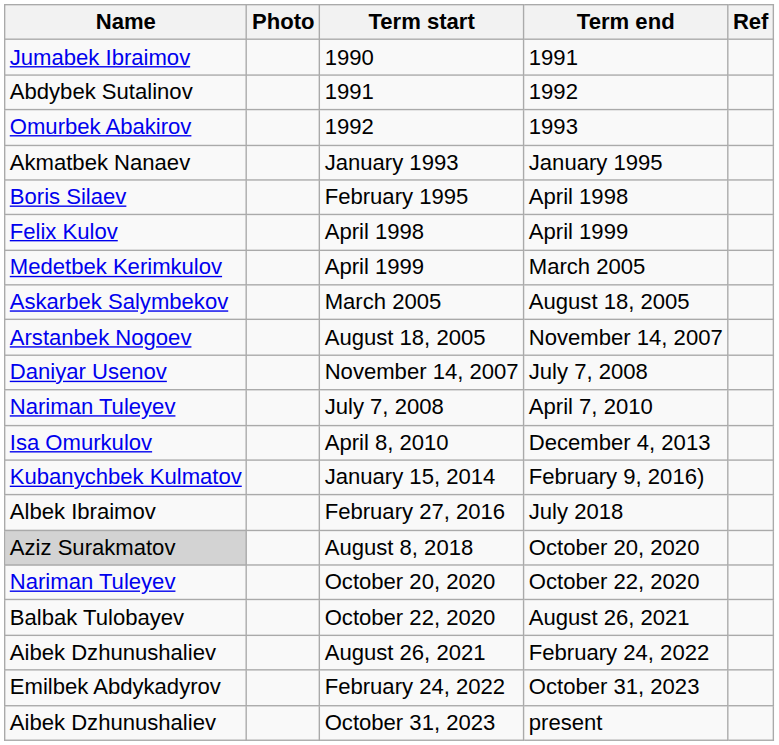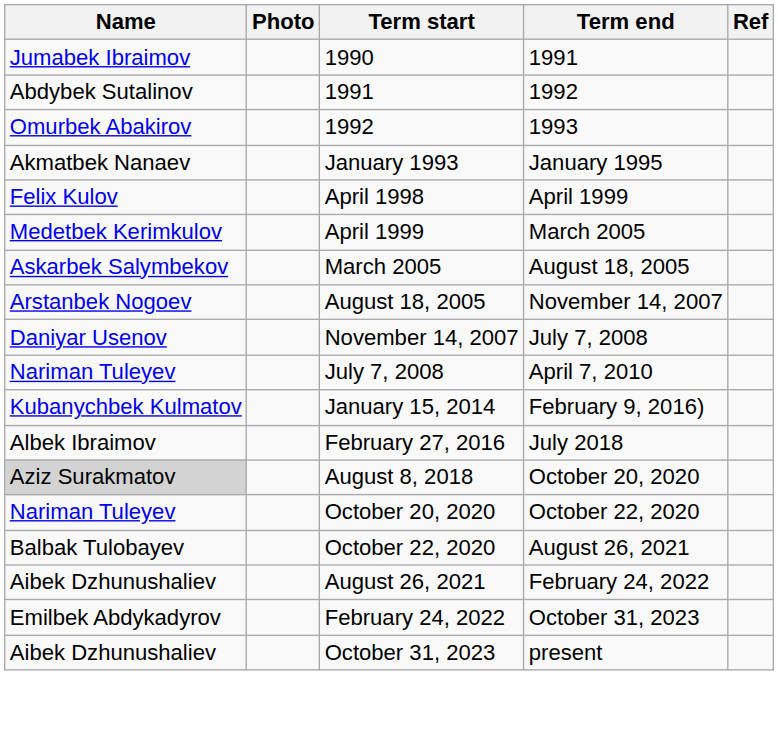 <table class="wikitable">
 <tr>
 <th>Name</th>
 <th>Photo</th>
 <th>Term start</th>
 <th>Term end</th>
 <th>Ref</th>
 </tr>
 <tr>
 <td><a href='#'>Jumabek Ibraimov</a></td>
 <td></td>
 <td>1990</td>
 <td>1991</td>
 <td></td>
 </tr>
 <tr>
 <td>Abdybek Sutalinov</td>
 <td></td>
 <td>1991</td>
 <td>1992</td>
 <td></td>
 </tr>
 <tr>
 <td><a href='#'>Omurbek Abakirov</a></td>
 <td></td>
 <td>1992</td>
 <td>1993</td>
 <td></td>
 </tr>
 <tr>
 <td>Akmatbek Nanaev</td>
 <td></td>
 <td>January 1993</td>
 <td>January 1995</td>
-<td></td>
-</tr>
-<tr>
-<td><a href='#'>Boris Silaev</a></td>
-<td></td>
-<td>February 1995</td>
-<td>April 1998</td>
 <td></td>
 </tr>
 <tr>
 <td><a href='#'>Felix Kulov</a></td>
 <td></td>
 <td>April 1998</td>
 <td>April 1999</td>
 <td></td>
 </tr>
 <tr>
 <td><a href='#'>Medetbek Kerimkulov</a></td>
 <td></td>
 <td>April 1999</td>
 <td>March 2005</td>
 <td></td>
 </tr>
 <tr>
 <td><a href='#'>Askarbek Salymbekov</a></td>
 <td></td>
 <td>March 2005</td>
 <td>August 18, 2005</td>
 <td></td>
 </tr>
 <tr>
 <td><a href='#'>Arstanbek Nogoev</a></td>
 <td></td>
 <td>August 18, 2005</td>
 <td>November 14, 2007</td>
 <td></td>
 </tr>
 <tr>
 <td><a href='#'>Daniyar Usenov</a></td>
 <td></td>
 <td>November 14, 2007</td>
 <td>July 7, 2008</td>
 <td></td>
 </tr>
 <tr>
 <td><a href='#'>Nariman Tuleyev</a></td>
 <td></td>
 <td>July 7, 2008</td>
 <td>April 7, 2010</td>
-<td></td>
-</tr>
-<tr>
-<td><a href='#'>Isa Omurkulov</a></td>
-<td></td>
-<td>April 8, 2010</td>
-<td>December 4, 2013</td>
 <td></td>
 </tr>
 <tr>
 <td><a href='#'>Kubanychbek Kulmatov</a></td>
 <td></td>
 <td>January 15, 2014</td>
 <td>February 9, 2016)</td>
 <td></td>
 </tr>
 <tr>
 <td>Albek Ibraimov</td>
 <td></td>
 <td>February 27, 2016</td>
 <td>July 2018</td>
 <td></td>
 </tr>
 <tr>
 <td style="background: lightgrey;">Aziz Surakmatov</td>
 <td></td>
 <td>August 8, 2018</td>
 <td>October 20, 2020</td>
 <td></td>
 </tr>
 <tr>
 <td><a href='#'>Nariman Tuleyev</a></td>
 <td></td>
 <td>October 20, 2020</td>
 <td>October 22, 2020</td>
 <td></td>
 </tr>
 <tr>
 <td>Balbak Tulobayev</td>
 <td></td>
 <td>October 22, 2020</td>
 <td>August 26, 2021</td>
 <td></td>
 </tr>
 <tr>
 <td>Aibek Dzhunushaliev</td>
 <td></td>
 <td>August 26, 2021</td>
 <td>February 24, 2022</td>
 <td></td>
 </tr>
 <tr>
 <td>Emilbek Abdykadyrov</td>
 <td></td>
 <td>February 24, 2022</td>
 <td>October 31, 2023</td>
 <td></td>
 </tr>
 <tr>
 <td>Aibek Dzhunushaliev</td>
 <td></td>
 <td>October 31, 2023</td>
 <td>present</td>
 </tr>
 </table>
